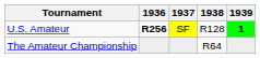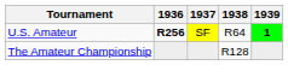 <table class="wikitable" style="font-size:95%;text-align:center;">
 <tr>
 <th>Tournament</th>
 <th>1936</th>
 <th>1937</th>
 <th>1938</th>
 <th>1939</th>
 </tr>
 <tr>
 <td align=left><a href='#'>U.S. Amateur</a></td>
 <td><strong>R256</strong></td>
 <td style="background:yellow;">SF</td>
-<td>R128</td>
+<td>R64</td>
 <td style="background:lime;"><strong>1</strong></td>
 </tr>
 <tr>
 <td align=left><a href='#'>The Amateur Championship</a></td>
 <td style="background:#eeeeee;"></td>
 <td style="background:#eeeeee;"></td>
-<td>R64</td>
+<td>R128</td>
 <td style="background:#eeeeee;"></td>
 </tr>
 </table>
